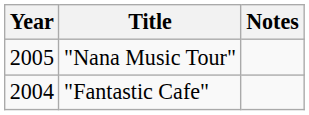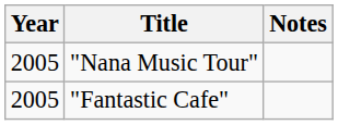 <table class="wikitable">
 <tr>
 <th>Year</th>
 <th>Title</th>
 <th>Notes</th>
 </tr>
 <tr>
 <td>2005</td>
 <td>"Nana Music Tour"</td>
 <td></td>
 </tr>
 <tr>
-<td>2004</td>
+<td>2005</td>
 <td>"Fantastic Cafe"</td>
 <td></td>
 </tr>
 </table>
